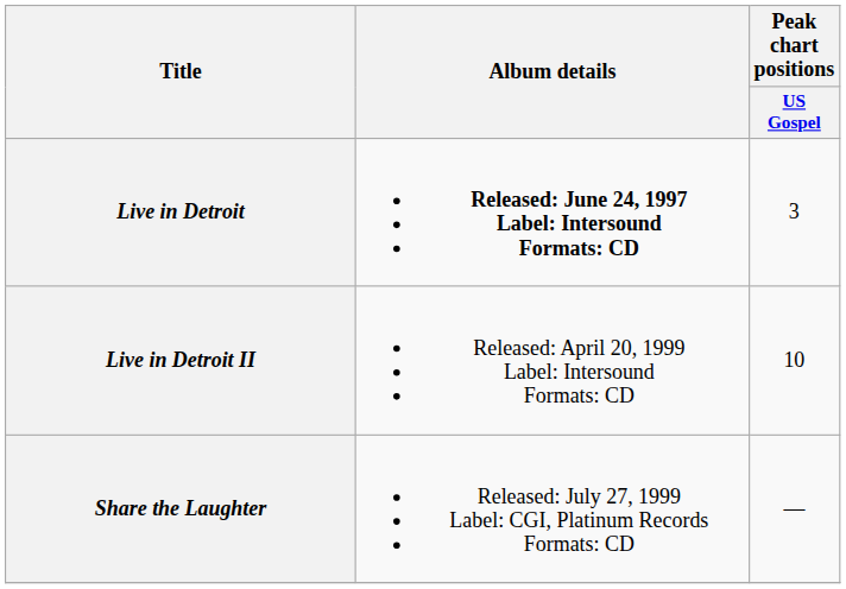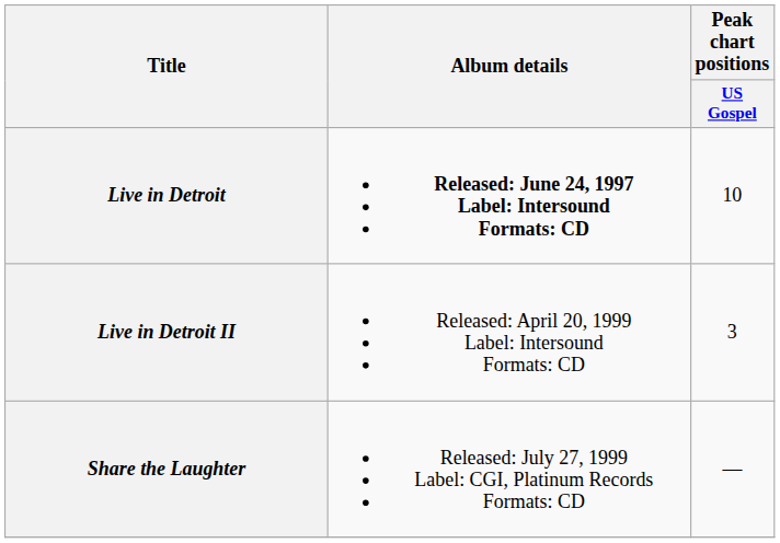 <table class="wikitable plainrowheaders" style="text-align:center;">
 <tr>
 <th scope="col" rowspan="2" style="width:16em;">Title</th>
 <th scope="col" rowspan="2" style="width:18em;">Album details</th>
 <th scope="col" colspan="1">Peak chart positions</th>
 </tr>
 <tr>
 <th style="width:3em;font-size:85%"><a href='#'>US<br>Gospel</a></th>
 </tr>
 <tr>
 <th scope="row"><em>Live in Detroit</em></th>
 <td><strong><br><ul><li>Released: June 24, 1997</li><li>Label: Intersound</li><li>Formats: CD</li></ul></strong></td>
-<td>3</td>
+<td>10</td>
 </tr>
 <tr>
 <th scope="row"><em>Live in Detroit II</em></th>
 <td><br><ul><li>Released: April 20, 1999</li><li>Label: Intersound</li><li>Formats: CD</li></ul></td>
-<td>10</td>
+<td>3</td>
 </tr>
 <tr>
 <th scope="row"><em>Share the Laughter</em></th>
 <td><br><ul><li>Released: July 27, 1999</li><li>Label: CGI, Platinum Records</li><li>Formats: CD</li></ul></td>
 <td>—</td>
 </tr>
 <tr>
 </tr>
 </table>
